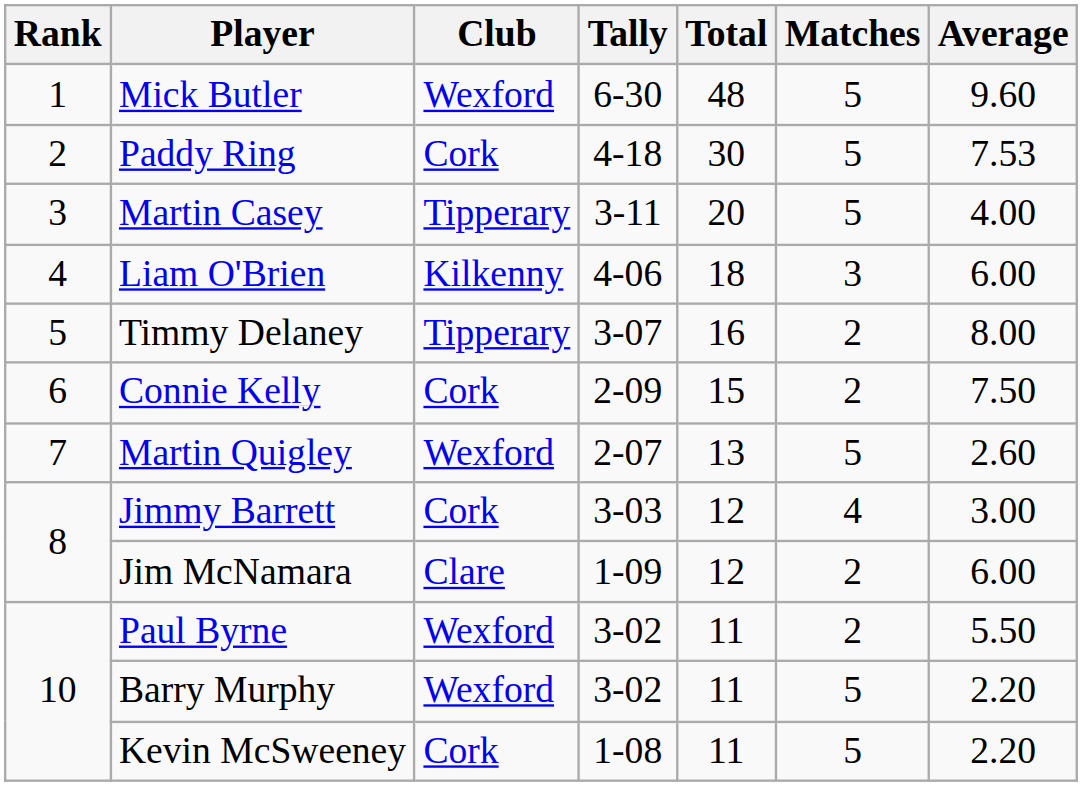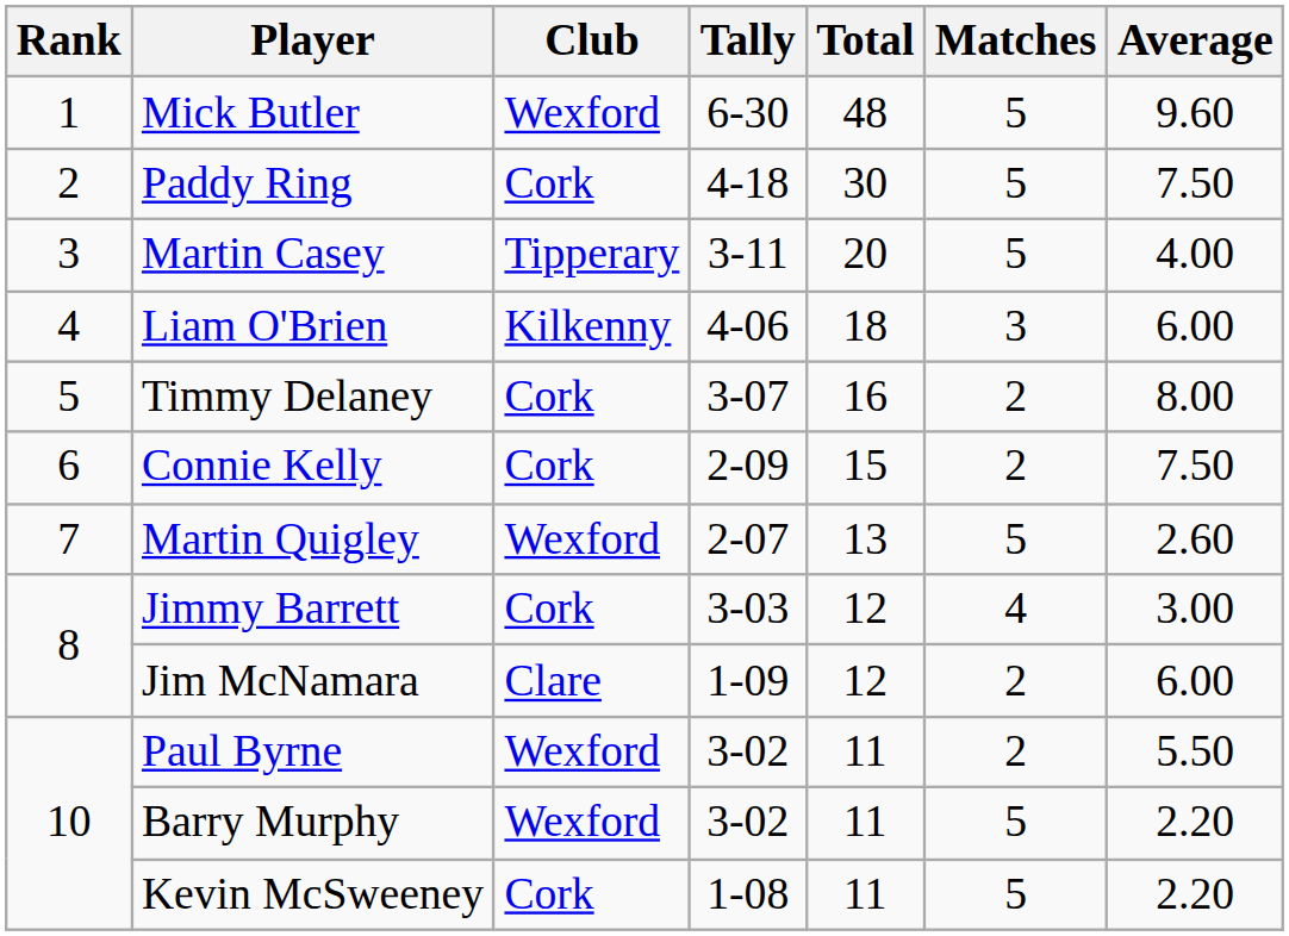 <table class="wikitable">
 <tr>
 <th>Rank</th>
 <th>Player</th>
 <th>Club</th>
 <th>Tally</th>
 <th>Total</th>
 <th>Matches</th>
 <th>Average</th>
 </tr>
 <tr>
 <td rowspan=1 align=center>1</td>
 <td><a href='#'>Mick Butler</a></td>
 <td><a href='#'>Wexford</a></td>
 <td align=center>6-30</td>
 <td align=center>48</td>
 <td align=center>5</td>
 <td align=center>9.60</td>
 </tr>
 <tr>
 <td rowspan=1 align=center>2</td>
 <td><a href='#'>Paddy Ring</a></td>
 <td><a href='#'>Cork</a></td>
 <td align=center>4-18</td>
 <td align=center>30</td>
 <td align=center>5</td>
-<td align=center>7.53</td>
+<td align=center>7.50</td>
 </tr>
 <tr>
 <td rowspan=1 align=center>3</td>
 <td><a href='#'>Martin Casey</a></td>
 <td><a href='#'>Tipperary</a></td>
 <td align=center>3-11</td>
 <td align=center>20</td>
 <td align=center>5</td>
 <td align=center>4.00</td>
 </tr>
 <tr>
 <td rowspan=1 align=center>4</td>
 <td><a href='#'>Liam O'Brien</a></td>
 <td><a href='#'>Kilkenny</a></td>
 <td align=center>4-06</td>
 <td align=center>18</td>
 <td align=center>3</td>
 <td align=center>6.00</td>
 </tr>
 <tr>
 <td rowspan=1 align=center>5</td>
 <td>Timmy Delaney</td>
-<td><a href='#'>Tipperary</a></td>
+<td><a href='#'>Cork</a></td>
 <td align=center>3-07</td>
 <td align=center>16</td>
 <td align=center>2</td>
 <td align=center>8.00</td>
 </tr>
 <tr>
 <td rowspan=1 align=center>6</td>
 <td><a href='#'>Connie Kelly</a></td>
 <td><a href='#'>Cork</a></td>
 <td align=center>2-09</td>
 <td align=center>15</td>
 <td align=center>2</td>
 <td align=center>7.50</td>
 </tr>
 <tr>
 <td rowspan=1 align=center>7</td>
 <td><a href='#'>Martin Quigley</a></td>
 <td><a href='#'>Wexford</a></td>
 <td align=center>2-07</td>
 <td align=center>13</td>
 <td align=center>5</td>
 <td align=center>2.60</td>
 </tr>
 <tr>
 <td rowspan=2 align=center>8</td>
 <td><a href='#'>Jimmy Barrett</a></td>
 <td><a href='#'>Cork</a></td>
 <td align=center>3-03</td>
 <td align=center>12</td>
 <td align=center>4</td>
 <td align=center>3.00</td>
 </tr>
 <tr>
 <td>Jim McNamara</td>
 <td><a href='#'>Clare</a></td>
 <td align=center>1-09</td>
 <td align=center>12</td>
 <td align=center>2</td>
 <td align=center>6.00</td>
 </tr>
 <tr>
 <td rowspan=3 align=center>10</td>
 <td><a href='#'>Paul Byrne</a></td>
 <td><a href='#'>Wexford</a></td>
 <td align=center>3-02</td>
 <td align=center>11</td>
 <td align=center>2</td>
 <td align=center>5.50</td>
 </tr>
 <tr>
 <td>Barry Murphy</td>
 <td><a href='#'>Wexford</a></td>
 <td align=center>3-02</td>
 <td align=center>11</td>
 <td align=center>5</td>
 <td align=center>2.20</td>
 </tr>
 <tr>
 <td>Kevin McSweeney</td>
 <td><a href='#'>Cork</a></td>
 <td align=center>1-08</td>
 <td align=center>11</td>
 <td align=center>5</td>
 <td align=center>2.20</td>
 </tr>
 </table>
